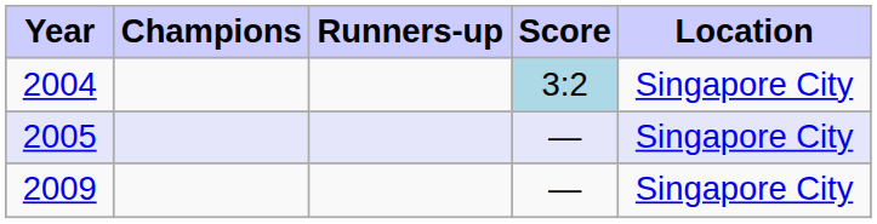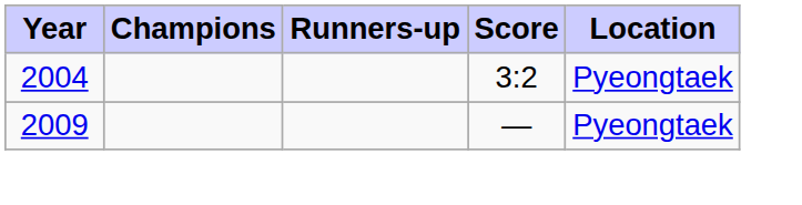 <table class="wikitable">
 <tr align="center" bgcolor="ccccff">
 <td><strong>Year</strong></td>
 <td><strong>Champions</strong></td>
 <td><strong>Runners-up</strong></td>
 <td><strong>Score</strong></td>
 <td><strong>Location</strong></td>
 </tr>
 <tr>
 <td style="text-align: center;"> <a href='#'>2004</a> </td>
 <td></td>
 <td>  </td>
-<td style="background: lightblue; text-align: center;"> 3:2 </td>
-<td style="text-align: center;"> <a href='#'>Singapore City</a> </td>
-</tr>
-<tr bgcolor="E6E6FA">
-<td style="text-align: center;"> <a href='#'>2005</a> </td>
-<td>  </td>
-<td></td>
-<td style="text-align: center;">—</td>
-<td style="text-align: center;"> <a href='#'>Singapore City</a> </td>
+<td style="text-align: center;"> 3:2 </td>
+<td style="text-align: center;"><a href='#'>Pyeongtaek</a></td>
 </tr>
 <tr>
 <td style="text-align: center;"> <a href='#'>2009</a> </td>
 <td></td>
 <td></td>
 <td style="text-align: center;">—</td>
-<td style="text-align: center;"> <a href='#'>Singapore City</a> </td>
+<td style="text-align: center;"><a href='#'>Pyeongtaek</a></td>
 </tr>
 </table>
